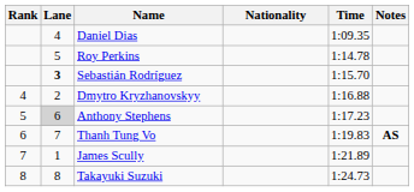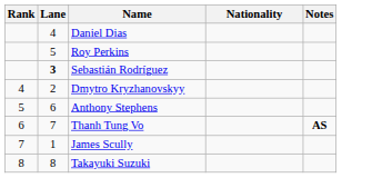 <table class="wikitable sortable" style="text-align:center">
 <tr>
 <th>Rank</th>
 <th>Lane</th>
 <th style="width:180px">Name</th>
 <th style="width:125px">Nationality</th>
-<th>Time</th>
 <th>Notes</th>
 </tr>
 <tr>
 <td></td>
 <td>4</td>
 <td style="text-align:left;"><a href='#'>Daniel Dias</a></td>
 <td style="text-align:left;"></td>
-<td>1:09.35</td>
 <td></td>
 </tr>
 <tr>
 <td></td>
 <td>5</td>
 <td style="text-align:left;"><a href='#'>Roy Perkins</a></td>
 <td style="text-align:left;"></td>
-<td>1:14.78</td>
 <td></td>
 </tr>
 <tr>
 <td></td>
 <td><strong>3</strong></td>
 <td style="text-align:left;"><a href='#'>Sebastián Rodríguez</a></td>
 <td style="text-align:left;"></td>
-<td>1:15.70</td>
 <td></td>
 </tr>
 <tr>
 <td>4</td>
 <td>2</td>
 <td style="text-align:left;"><a href='#'>Dmytro Kryzhanovskyy</a></td>
 <td style="text-align:left;"></td>
-<td>1:16.88</td>
 <td></td>
 </tr>
 <tr>
 <td>5</td>
-<td style="background: lightgrey;">6</td>
+<td>6</td>
 <td style="text-align:left;"><a href='#'>Anthony Stephens</a></td>
 <td style="text-align:left;"></td>
-<td>1:17.23</td>
 <td></td>
 </tr>
 <tr>
 <td>6</td>
 <td>7</td>
 <td style="text-align:left;"><a href='#'>Thanh Tung Vo</a></td>
 <td style="text-align:left;"></td>
-<td>1:19.83</td>
 <td><strong>AS</strong></td>
 </tr>
 <tr>
 <td>7</td>
 <td>1</td>
 <td style="text-align:left;"><a href='#'>James Scully</a></td>
 <td style="text-align:left;"></td>
-<td>1:21.89</td>
 <td></td>
 </tr>
 <tr>
 <td>8</td>
 <td>8</td>
 <td style="text-align:left;"><a href='#'>Takayuki Suzuki</a></td>
 <td style="text-align:left;"></td>
-<td>1:24.73</td>
 <td></td>
 </tr>
 </table>
